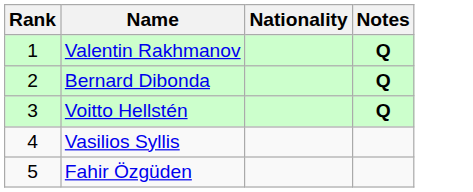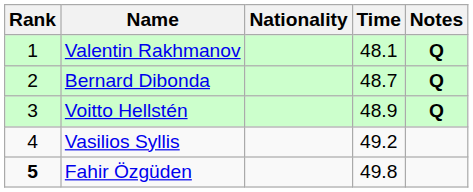 <table class="wikitable sortable" style="text-align:center">
 <tr>
 <th>Rank</th>
 <th>Name</th>
 <th>Nationality</th>
+<th>Time</th>
 <th>Notes</th>
 </tr>
 <tr bgcolor=ccffcc>
 <td>1</td>
 <td align=left><a href='#'>Valentin Rakhmanov</a></td>
 <td align=left></td>
+<td>48.1</td>
 <td><strong>Q</strong></td>
 </tr>
 <tr bgcolor=ccffcc>
 <td>2</td>
 <td align=left><a href='#'>Bernard Dibonda</a></td>
 <td align=left></td>
+<td>48.7</td>
 <td><strong>Q</strong></td>
 </tr>
 <tr bgcolor=ccffcc>
 <td>3</td>
 <td align=left><a href='#'>Voitto Hellstén</a></td>
 <td align=left></td>
+<td>48.9</td>
 <td><strong>Q</strong></td>
 </tr>
 <tr>
 <td>4</td>
 <td align=left><a href='#'>Vasilios Syllis</a></td>
 <td align=left></td>
+<td>49.2</td>
 <td></td>
 </tr>
 <tr>
-<td>5</td>
+<td><strong>5</strong></td>
 <td align=left><a href='#'>Fahir Özgüden</a></td>
 <td align=left></td>
+<td>49.8</td>
 <td></td>
 </tr>
 </table>
